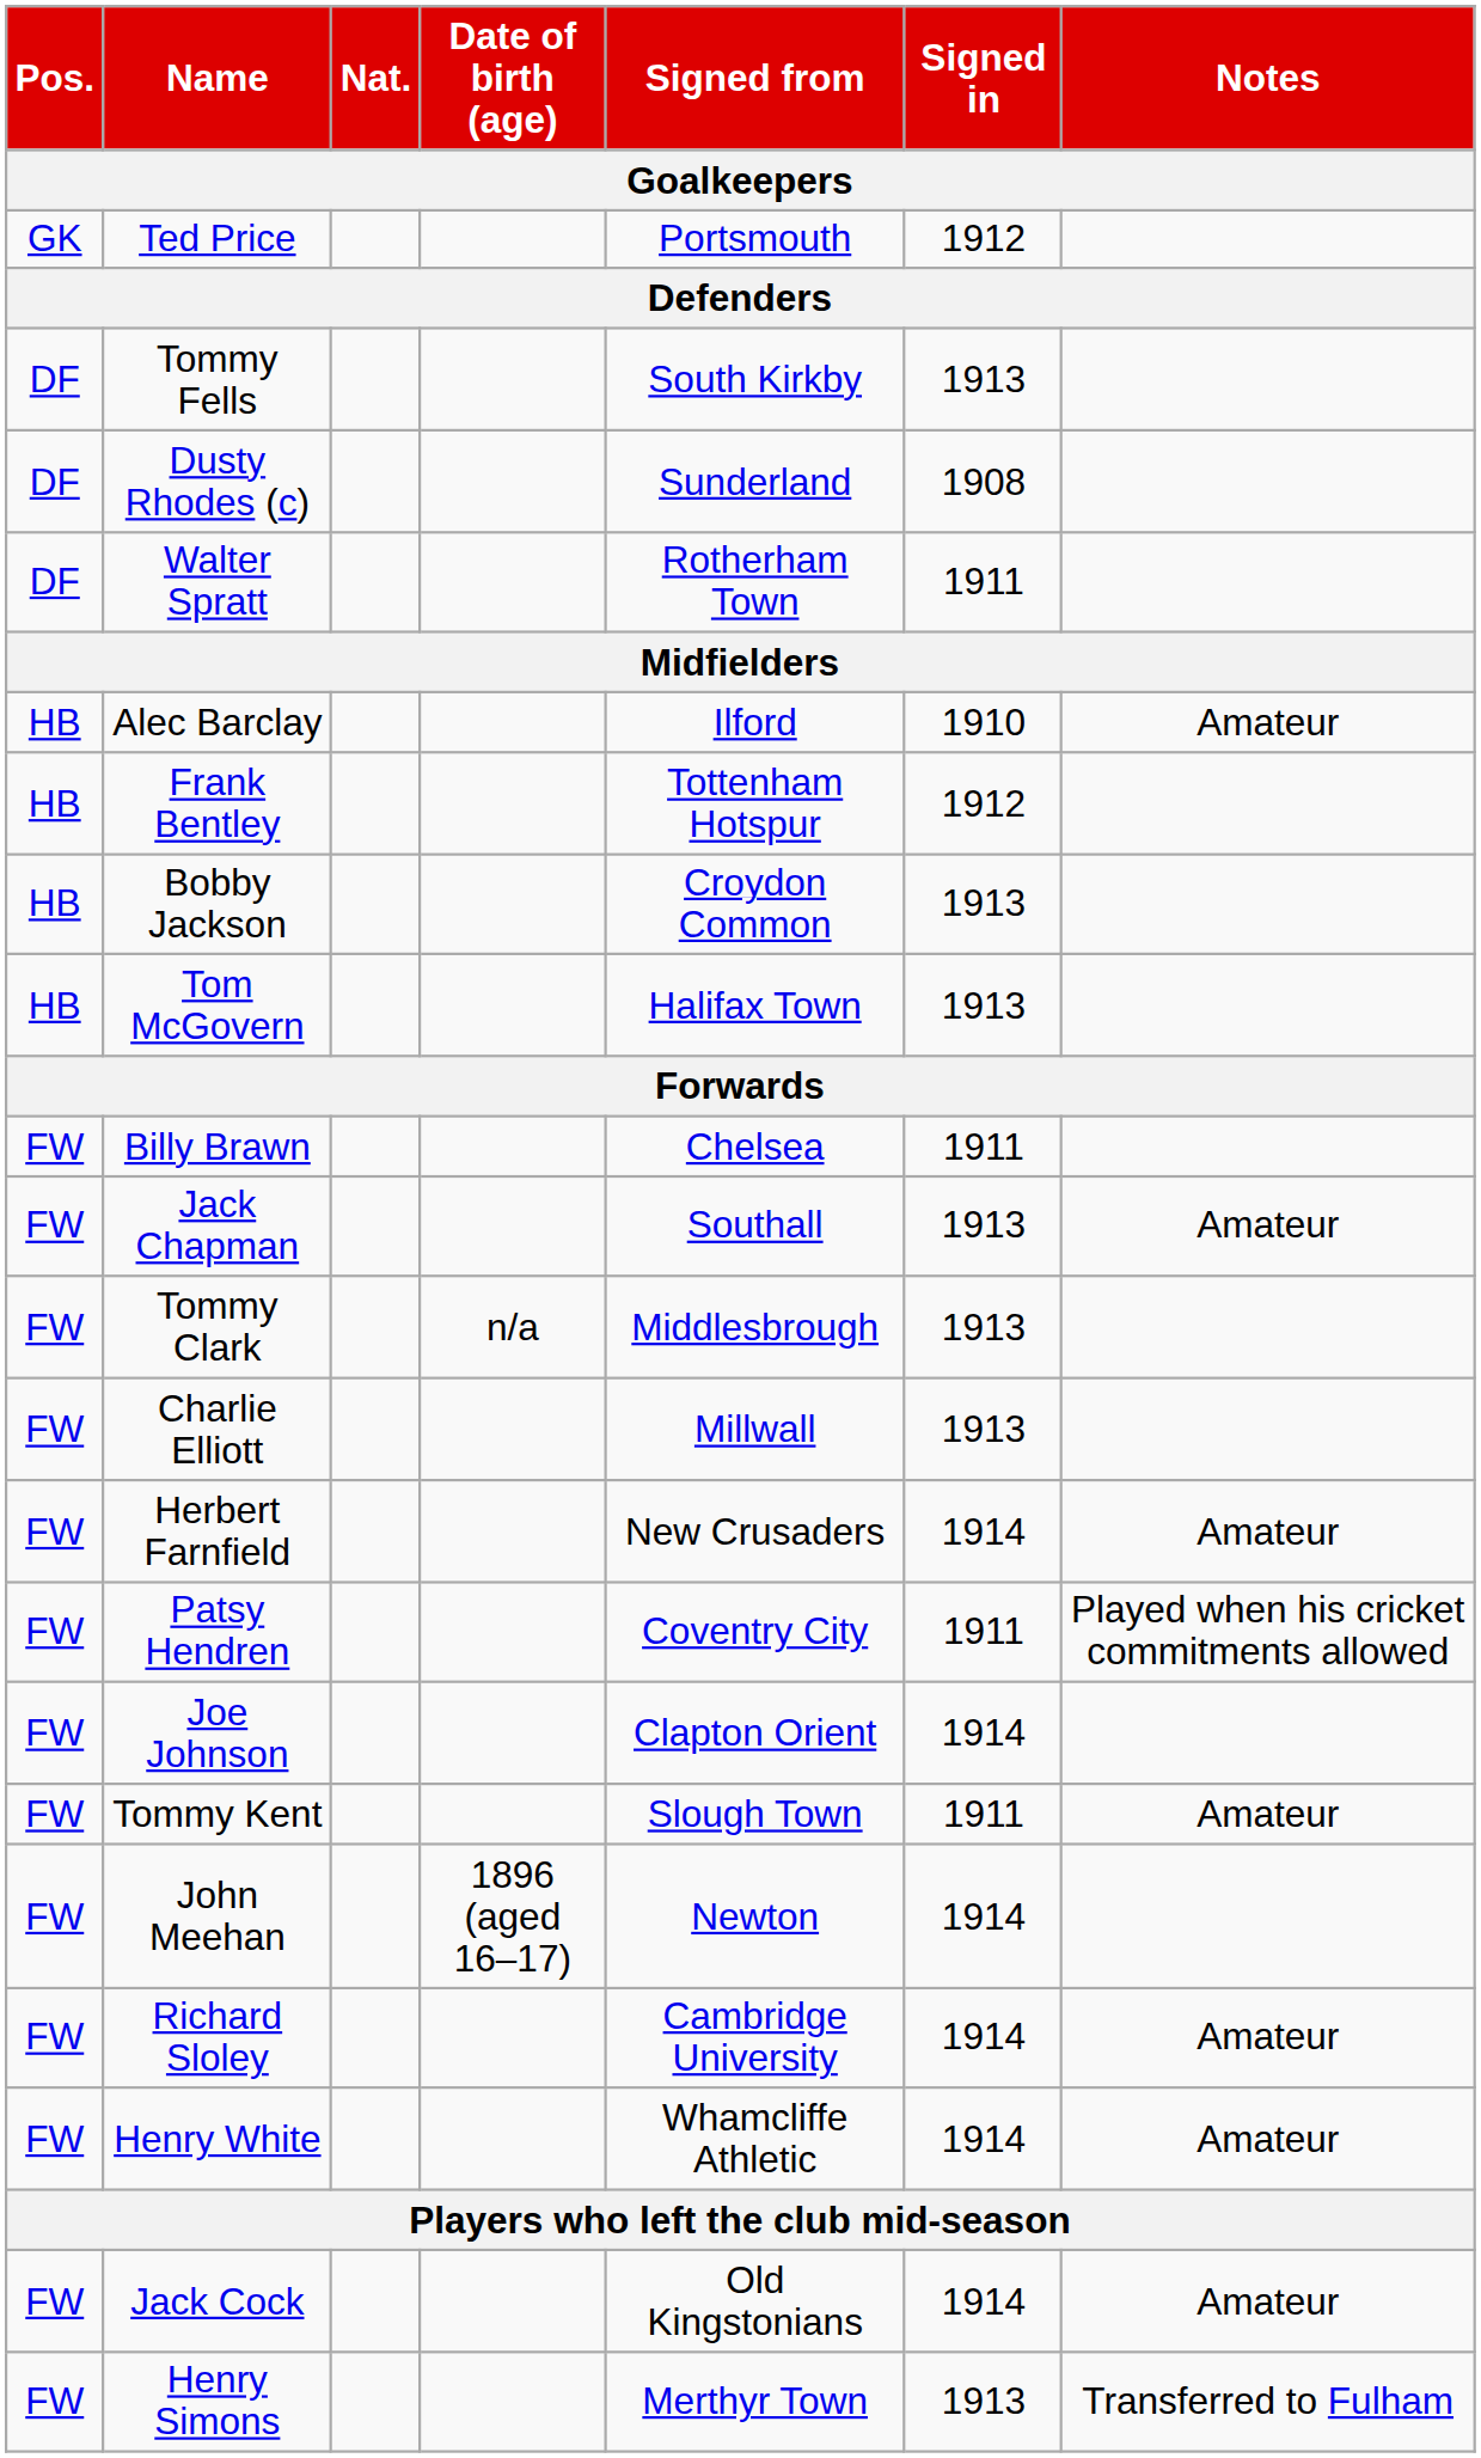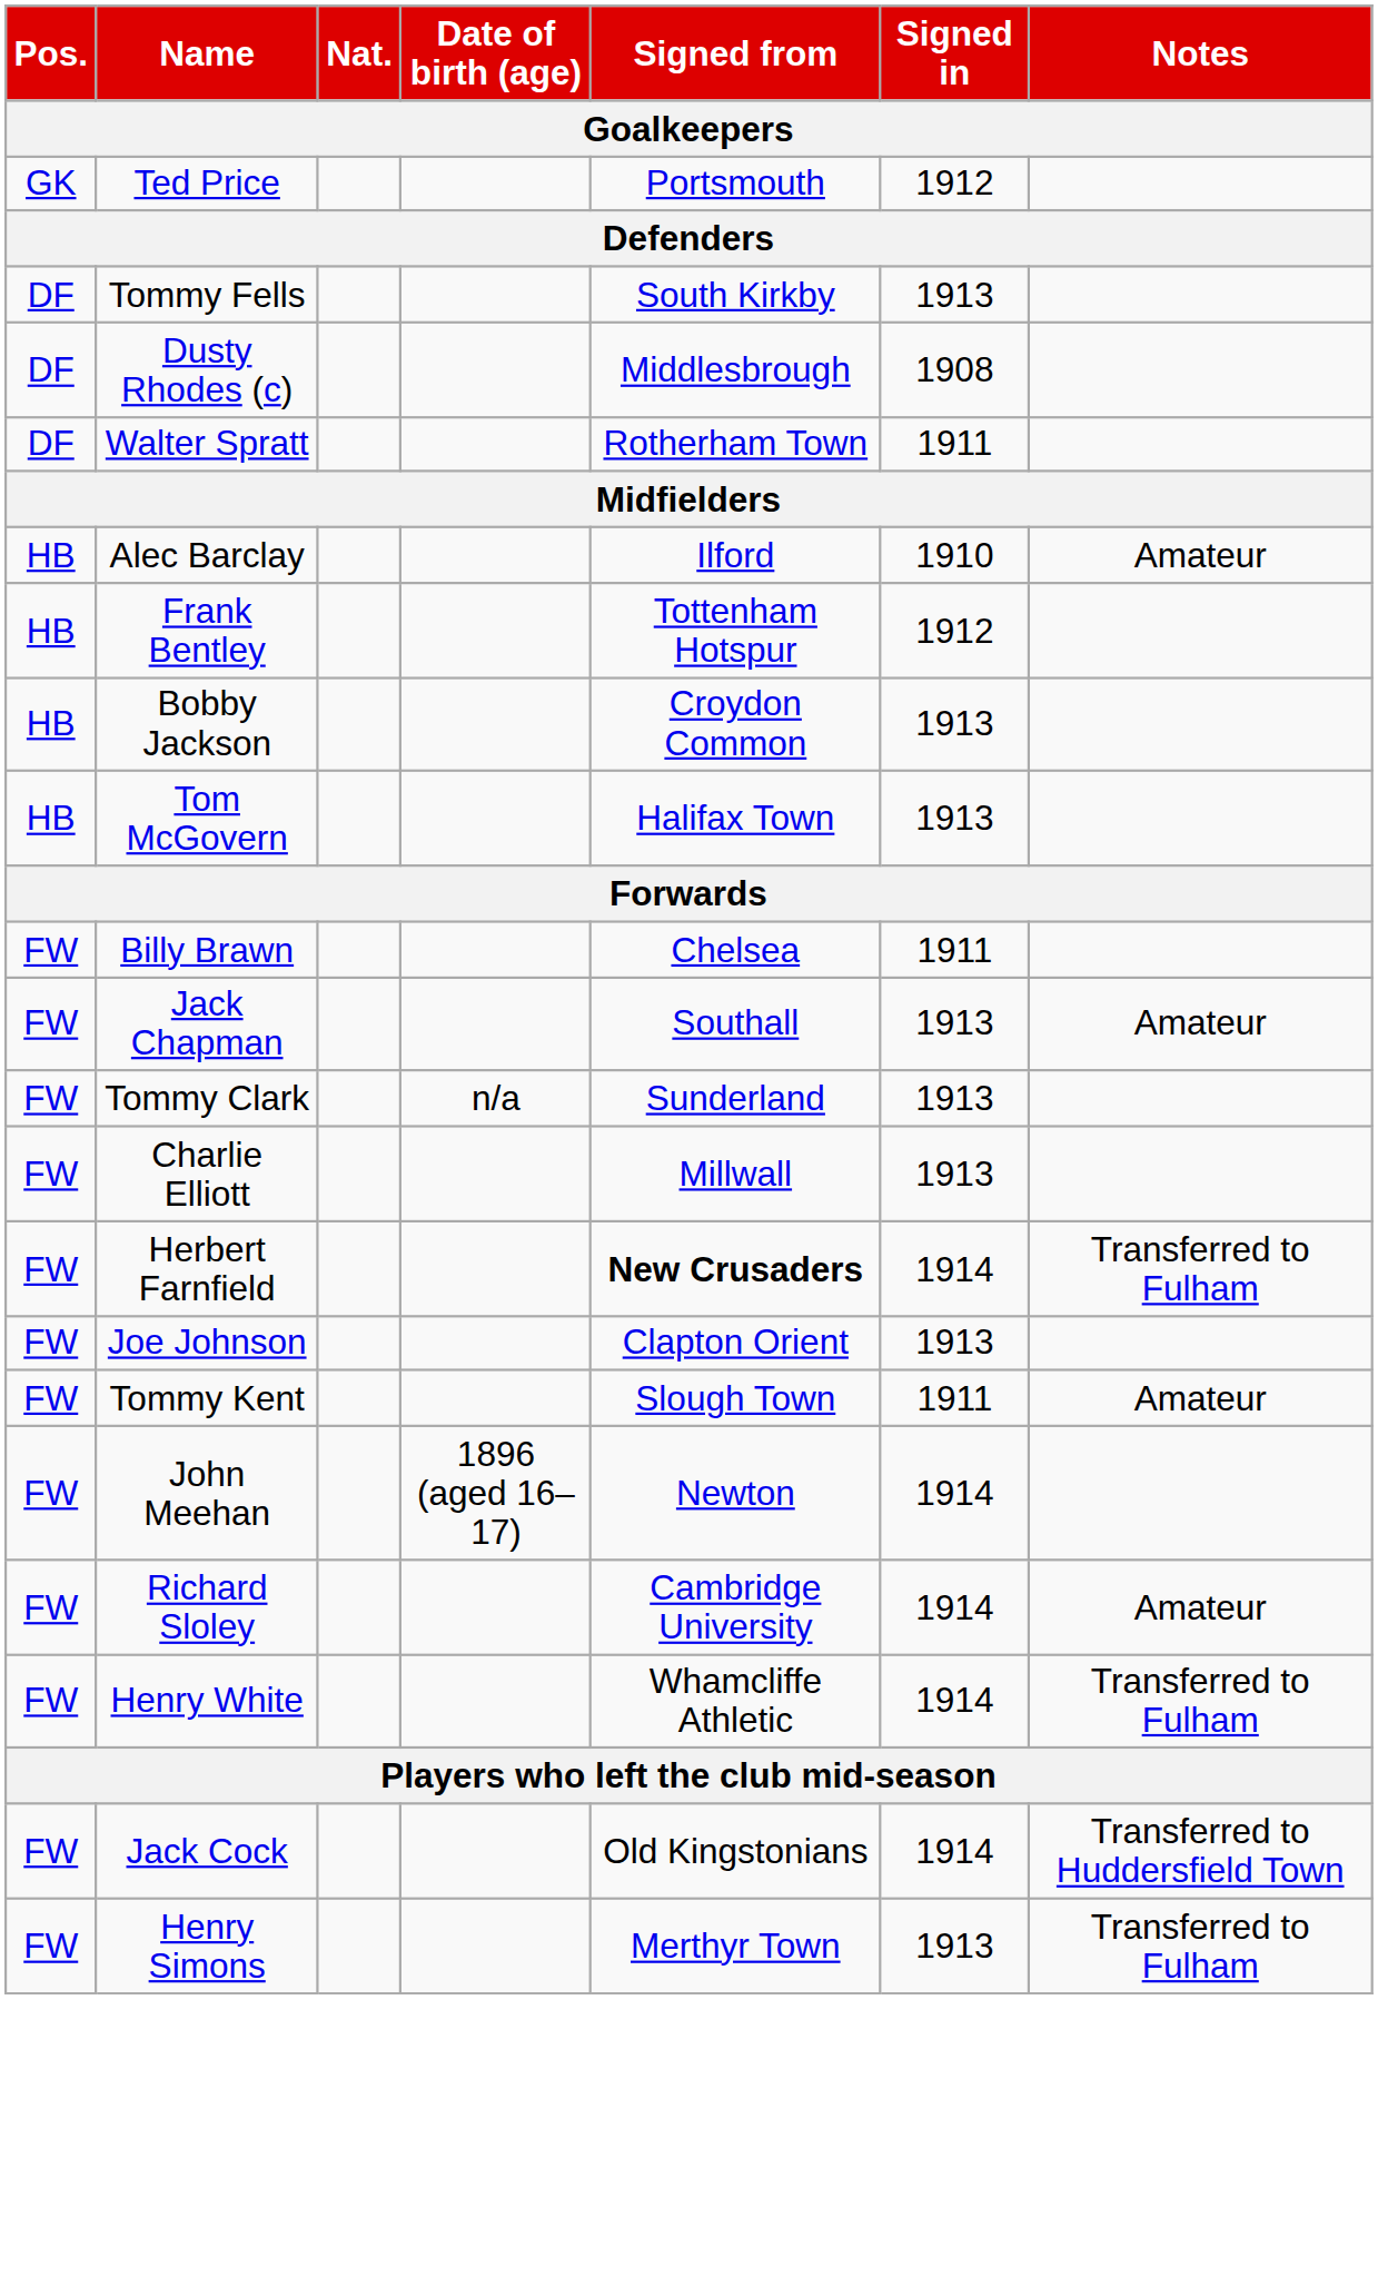 <table class="wikitable"  style="text-align:center; font-size:90%; width:90%;">
 <tr>
 <th style="background:#d00; color:white; text-align:center;">Pos.</th>
 <th style="background:#d00; color:white; text-align:center;">Name</th>
 <th style="background:#d00; color:white; text-align:center;">Nat.</th>
 <th style="background:#d00; color:white; text-align:center;">Date of birth (age)</th>
 <th style="background:#d00; color:white; text-align:center;">Signed from</th>
 <th style="background:#d00; color:white; text-align:center;">Signed in</th>
 <th style="background:#d00; color:white; text-align:center;">Notes</th>
 </tr>
 <tr>
 <th colspan="7">Goalkeepers</th>
 </tr>
 <tr>
 <td><a href='#'>GK</a></td>
 <td><a href='#'>Ted Price</a></td>
 <td></td>
 <td></td>
 <td><a href='#'>Portsmouth</a></td>
 <td>1912</td>
 <td></td>
 </tr>
 <tr>
 <th colspan="7">Defenders</th>
 </tr>
 <tr>
 <td><a href='#'>DF</a></td>
 <td>Tommy Fells</td>
 <td></td>
 <td></td>
 <td><a href='#'>South Kirkby</a></td>
 <td>1913</td>
 <td></td>
 </tr>
 <tr>
 <td><a href='#'>DF</a></td>
 <td><a href='#'>Dusty Rhodes</a> (<a href='#'>c</a>)</td>
 <td></td>
 <td></td>
-<td><a href='#'>Sunderland</a></td>
+<td><a href='#'>Middlesbrough</a></td>
 <td>1908</td>
 <td></td>
 </tr>
 <tr>
 <td><a href='#'>DF</a></td>
 <td><a href='#'>Walter Spratt</a></td>
 <td></td>
 <td></td>
 <td><a href='#'>Rotherham Town</a></td>
 <td>1911</td>
 <td></td>
 </tr>
 <tr>
 <th colspan="7">Midfielders</th>
 </tr>
 <tr>
 <td><a href='#'>HB</a></td>
 <td>Alec Barclay</td>
 <td></td>
 <td></td>
 <td><a href='#'>Ilford</a></td>
 <td>1910</td>
 <td>Amateur</td>
 </tr>
 <tr>
 <td><a href='#'>HB</a></td>
 <td><a href='#'>Frank Bentley</a></td>
 <td></td>
 <td></td>
 <td><a href='#'>Tottenham Hotspur</a></td>
 <td>1912</td>
 <td></td>
 </tr>
 <tr>
 <td><a href='#'>HB</a></td>
 <td>Bobby Jackson</td>
 <td></td>
 <td></td>
 <td><a href='#'>Croydon Common</a></td>
 <td>1913</td>
 <td></td>
 </tr>
 <tr>
 <td><a href='#'>HB</a></td>
 <td><a href='#'>Tom McGovern</a></td>
 <td></td>
 <td></td>
 <td><a href='#'>Halifax Town</a></td>
 <td>1913</td>
 <td></td>
 </tr>
 <tr>
 <th colspan="7">Forwards</th>
 </tr>
 <tr>
 <td><a href='#'>FW</a></td>
 <td><a href='#'>Billy Brawn</a></td>
 <td></td>
 <td></td>
 <td><a href='#'>Chelsea</a></td>
 <td>1911</td>
 <td></td>
 </tr>
 <tr>
 <td><a href='#'>FW</a></td>
 <td><a href='#'>Jack Chapman</a></td>
 <td></td>
 <td></td>
 <td><a href='#'>Southall</a></td>
 <td>1913</td>
 <td>Amateur</td>
 </tr>
 <tr>
 <td><a href='#'>FW</a></td>
 <td>Tommy Clark</td>
 <td></td>
 <td>n/a</td>
-<td><a href='#'>Middlesbrough</a></td>
+<td><a href='#'>Sunderland</a></td>
 <td>1913</td>
 <td></td>
 </tr>
 <tr>
 <td><a href='#'>FW</a></td>
 <td>Charlie Elliott</td>
 <td></td>
 <td></td>
 <td><a href='#'>Millwall</a></td>
 <td>1913</td>
 <td></td>
 </tr>
 <tr>
 <td><a href='#'>FW</a></td>
 <td>Herbert Farnfield</td>
 <td></td>
 <td></td>
-<td>New Crusaders</td>
+<td><strong>New Crusaders</strong></td>
 <td>1914</td>
-<td>Amateur</td>
-</tr>
-<tr>
-<td><a href='#'>FW</a></td>
-<td><a href='#'>Patsy Hendren</a></td>
-<td></td>
-<td></td>
-<td><a href='#'>Coventry City</a></td>
-<td>1911</td>
-<td>Played when his cricket commitments allowed</td>
+<td>Transferred to <a href='#'>Fulham</a></td>
 </tr>
 <tr>
 <td><a href='#'>FW</a></td>
 <td><a href='#'>Joe Johnson</a></td>
 <td></td>
 <td></td>
 <td><a href='#'>Clapton Orient</a></td>
-<td>1914</td>
+<td>1913</td>
 <td></td>
 </tr>
 <tr>
 <td><a href='#'>FW</a></td>
 <td>Tommy Kent</td>
 <td></td>
 <td></td>
 <td><a href='#'>Slough Town</a></td>
 <td>1911</td>
 <td>Amateur</td>
 </tr>
 <tr>
 <td><a href='#'>FW</a></td>
 <td>John Meehan</td>
 <td></td>
 <td>1896 (aged 16–17)</td>
 <td><a href='#'>Newton</a></td>
 <td>1914</td>
 <td></td>
 </tr>
 <tr>
 <td><a href='#'>FW</a></td>
 <td><a href='#'>Richard Sloley</a></td>
 <td></td>
 <td></td>
 <td><a href='#'>Cambridge University</a></td>
 <td>1914</td>
 <td>Amateur</td>
 </tr>
 <tr>
 <td><a href='#'>FW</a></td>
 <td><a href='#'>Henry White</a></td>
 <td></td>
 <td></td>
 <td>Whamcliffe Athletic</td>
 <td>1914</td>
-<td>Amateur</td>
+<td>Transferred to <a href='#'>Fulham</a></td>
 </tr>
 <tr>
 <th colspan="7">Players who left the club mid-season</th>
 </tr>
 <tr>
 <td><a href='#'>FW</a></td>
 <td><a href='#'>Jack Cock</a></td>
 <td></td>
 <td></td>
 <td>Old Kingstonians</td>
 <td>1914</td>
-<td>Amateur</td>
+<td>Transferred to <a href='#'>Huddersfield Town</a></td>
 </tr>
 <tr>
 <td><a href='#'>FW</a></td>
 <td><a href='#'>Henry Simons</a></td>
 <td></td>
 <td></td>
 <td><a href='#'>Merthyr Town</a></td>
 <td>1913</td>
 <td>Transferred to <a href='#'>Fulham</a></td>
 </tr>
 </table>
